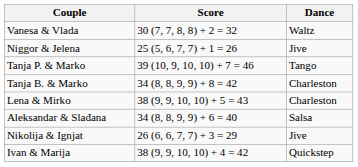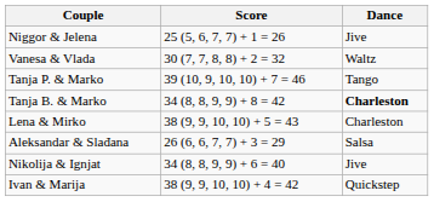 <table class="wikitable" style="width:40%;">
 <tr>
 <th>Couple</th>
 <th>Score</th>
 <th>Dance</th>
 </tr>
 <tr>
+<td>Niggor & Jelena</td>
+<td>25 (5, 6, 7, 7) + 1 = 26</td>
+<td>Jive</td>
+</tr>
+<tr>
 <td>Vanesa & Vlada</td>
 <td>30 (7, 7, 8, 8) + 2 = 32</td>
 <td>Waltz</td>
-</tr>
-<tr>
-<td>Niggor & Jelena</td>
-<td>25 (5, 6, 7, 7) + 1 = 26</td>
-<td>Jive</td>
 </tr>
 <tr>
 <td>Tanja P. & Marko</td>
 <td>39 (10, 9, 10, 10) + 7 = 46</td>
 <td>Tango</td>
 </tr>
 <tr>
 <td>Tanja B. & Marko</td>
 <td>34 (8, 8, 9, 9) + 8 = 42</td>
-<td>Charleston</td>
+<td><strong>Charleston</strong></td>
 </tr>
 <tr>
 <td>Lena & Mirko</td>
 <td>38 (9, 9, 10, 10) + 5 = 43</td>
 <td>Charleston</td>
 </tr>
 <tr>
 <td>Aleksandar & Slađana</td>
-<td>34 (8, 8, 9, 9) + 6 = 40</td>
+<td>26 (6, 6, 7, 7) + 3 = 29</td>
 <td>Salsa</td>
 </tr>
 <tr>
 <td>Nikolija & Ignjat</td>
-<td>26 (6, 6, 7, 7) + 3 = 29</td>
+<td>34 (8, 8, 9, 9) + 6 = 40</td>
 <td>Jive</td>
 </tr>
 <tr>
 <td>Ivan & Marija</td>
 <td>38 (9, 9, 10, 10) + 4 = 42</td>
 <td>Quickstep</td>
 </tr>
 </table>
